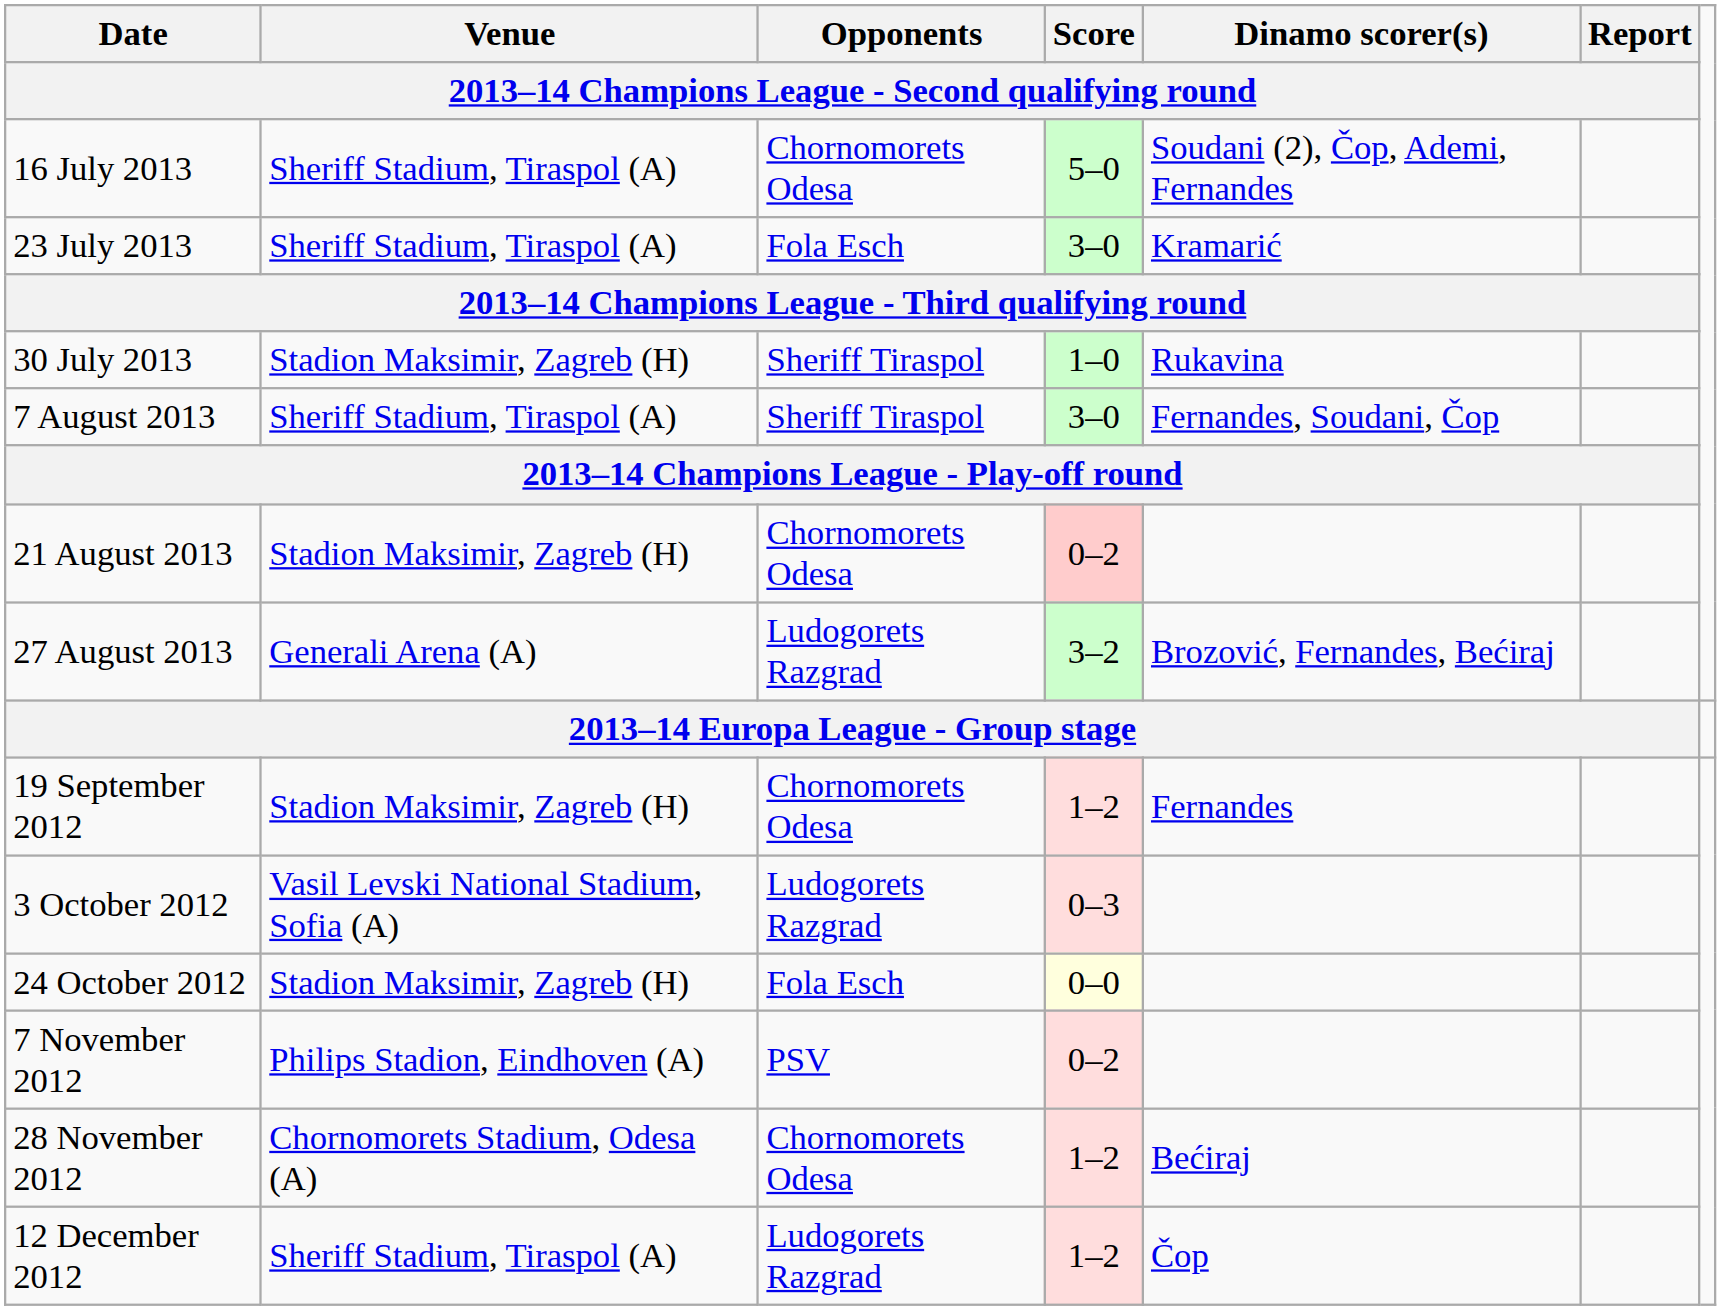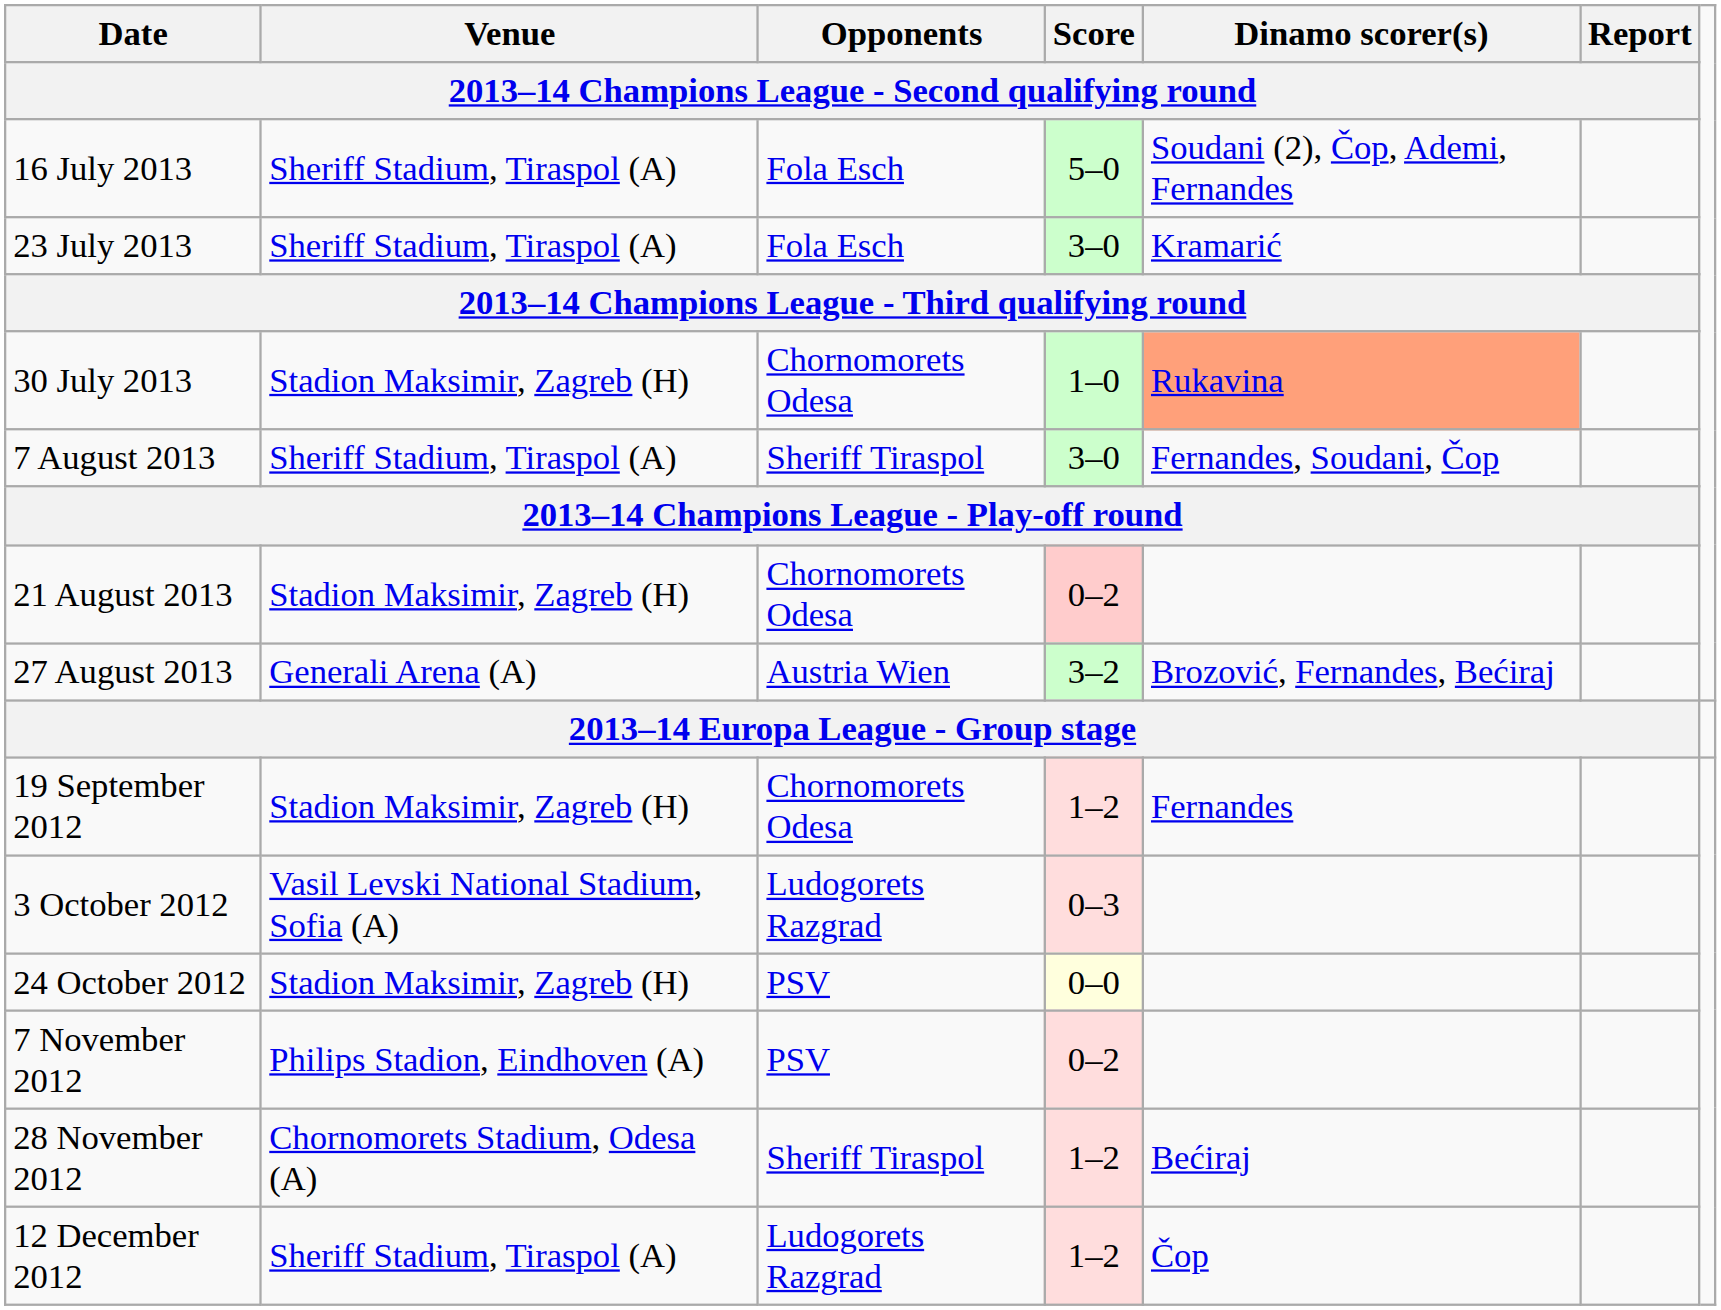 <table class="wikitable" width=85%; style="text-align: left; font-size:95%;">
 <tr>
 <th>Date</th>
 <th>Venue</th>
 <th>Opponents</th>
 <th>Score</th>
 <th>Dinamo scorer(s)</th>
 <th>Report</th>
 </tr>
 <tr>
 <th colspan=7><a href='#'>2013–14 Champions League - Second qualifying round</a></th>
 </tr>
 <tr>
 <td>16 July 2013</td>
 <td><a href='#'>Sheriff Stadium</a>, <a href='#'>Tiraspol</a> (A)</td>
-<td> <a href='#'>Chornomorets Odesa</a></td>
+<td> <a href='#'>Fola Esch</a></td>
 <td align=center bgcolor=#CCFFCC>5–0</td>
 <td><a href='#'>Soudani</a> (2), <a href='#'>Čop</a>, <a href='#'>Ademi</a>, <a href='#'>Fernandes</a></td>
 <td></td>
 </tr>
 <tr>
 <td>23 July 2013</td>
 <td><a href='#'>Sheriff Stadium</a>, <a href='#'>Tiraspol</a> (A)</td>
 <td> <a href='#'>Fola Esch</a></td>
 <td align=center bgcolor=#CCFFCC>3–0</td>
 <td><a href='#'>Kramarić</a></td>
 <td></td>
 </tr>
 <tr>
 <th colspan=7><a href='#'>2013–14 Champions League - Third qualifying round</a></th>
 </tr>
 <tr>
 <td>30 July 2013</td>
 <td><a href='#'>Stadion Maksimir</a>, <a href='#'>Zagreb</a> (H)</td>
-<td> <a href='#'>Sheriff Tiraspol</a></td>
+<td> <a href='#'>Chornomorets Odesa</a></td>
 <td align=center bgcolor=#CCFFCC>1–0</td>
-<td><a href='#'>Rukavina</a></td>
+<td style="background: lightsalmon;"><a href='#'>Rukavina</a></td>
 <td></td>
 </tr>
 <tr>
 <td>7 August 2013</td>
 <td><a href='#'>Sheriff Stadium</a>, <a href='#'>Tiraspol</a> (A)</td>
 <td> <a href='#'>Sheriff Tiraspol</a></td>
 <td align=center bgcolor=#CCFFCC>3–0</td>
 <td><a href='#'>Fernandes</a>, <a href='#'>Soudani</a>, <a href='#'>Čop</a></td>
 <td></td>
 </tr>
 <tr>
 <th colspan=7><a href='#'>2013–14 Champions League - Play-off round</a></th>
 </tr>
 <tr>
 <td>21 August 2013</td>
 <td><a href='#'>Stadion Maksimir</a>, <a href='#'>Zagreb</a> (H)</td>
 <td> <a href='#'>Chornomorets Odesa</a></td>
 <td align=center bgcolor=#FFCCCC>0–2</td>
 <td></td>
 <td></td>
 </tr>
 <tr>
 <td>27 August 2013</td>
 <td><a href='#'>Generali Arena</a> (A)</td>
-<td> <a href='#'>Ludogorets Razgrad</a></td>
+<td> <a href='#'>Austria Wien</a></td>
 <td align=center bgcolor=#CCFFCC>3–2</td>
 <td><a href='#'>Brozović</a>, <a href='#'>Fernandes</a>, <a href='#'>Bećiraj</a></td>
 <td></td>
 </tr>
 <tr>
 <th colspan=7><a href='#'>2013–14 Europa League - Group stage</a></th>
 <td></td>
 </tr>
 <tr>
 <td>19 September 2012</td>
 <td><a href='#'>Stadion Maksimir</a>, <a href='#'>Zagreb</a> (H)</td>
 <td> <a href='#'>Chornomorets Odesa</a></td>
 <td align=center bgcolor=ffdddd>1–2</td>
 <td><a href='#'>Fernandes</a></td>
 <td></td>
 </tr>
 <tr>
 <td>3 October 2012</td>
 <td><a href='#'>Vasil Levski National Stadium</a>, <a href='#'>Sofia</a> (A)</td>
 <td> <a href='#'>Ludogorets Razgrad</a></td>
 <td align=center bgcolor=ffdddd>0–3</td>
 <td></td>
 <td></td>
 </tr>
 <tr>
 <td>24 October 2012</td>
 <td><a href='#'>Stadion Maksimir</a>, <a href='#'>Zagreb</a> (H)</td>
-<td> <a href='#'>Fola Esch</a></td>
+<td> <a href='#'>PSV</a></td>
 <td align=center bgcolor=ffffdd>0–0</td>
 <td></td>
 <td></td>
 </tr>
 <tr>
 <td>7 November 2012</td>
 <td><a href='#'>Philips Stadion</a>, <a href='#'>Eindhoven</a> (A)</td>
 <td> <a href='#'>PSV</a></td>
 <td align=center bgcolor=ffdddd>0–2</td>
 <td></td>
 <td></td>
 </tr>
 <tr>
 <td>28 November 2012</td>
 <td><a href='#'>Chornomorets Stadium</a>, <a href='#'>Odesa</a> (A)</td>
-<td> <a href='#'>Chornomorets Odesa</a></td>
+<td> <a href='#'>Sheriff Tiraspol</a></td>
 <td align=center bgcolor=ffdddd>1–2</td>
 <td><a href='#'>Bećiraj</a></td>
 <td></td>
 </tr>
 <tr>
 <td>12 December 2012</td>
 <td><a href='#'>Sheriff Stadium</a>, <a href='#'>Tiraspol</a> (A)</td>
 <td> <a href='#'>Ludogorets Razgrad</a></td>
 <td align=center bgcolor=ffdddd>1–2</td>
 <td><a href='#'>Čop</a></td>
 <td></td>
 </tr>
 </table>
